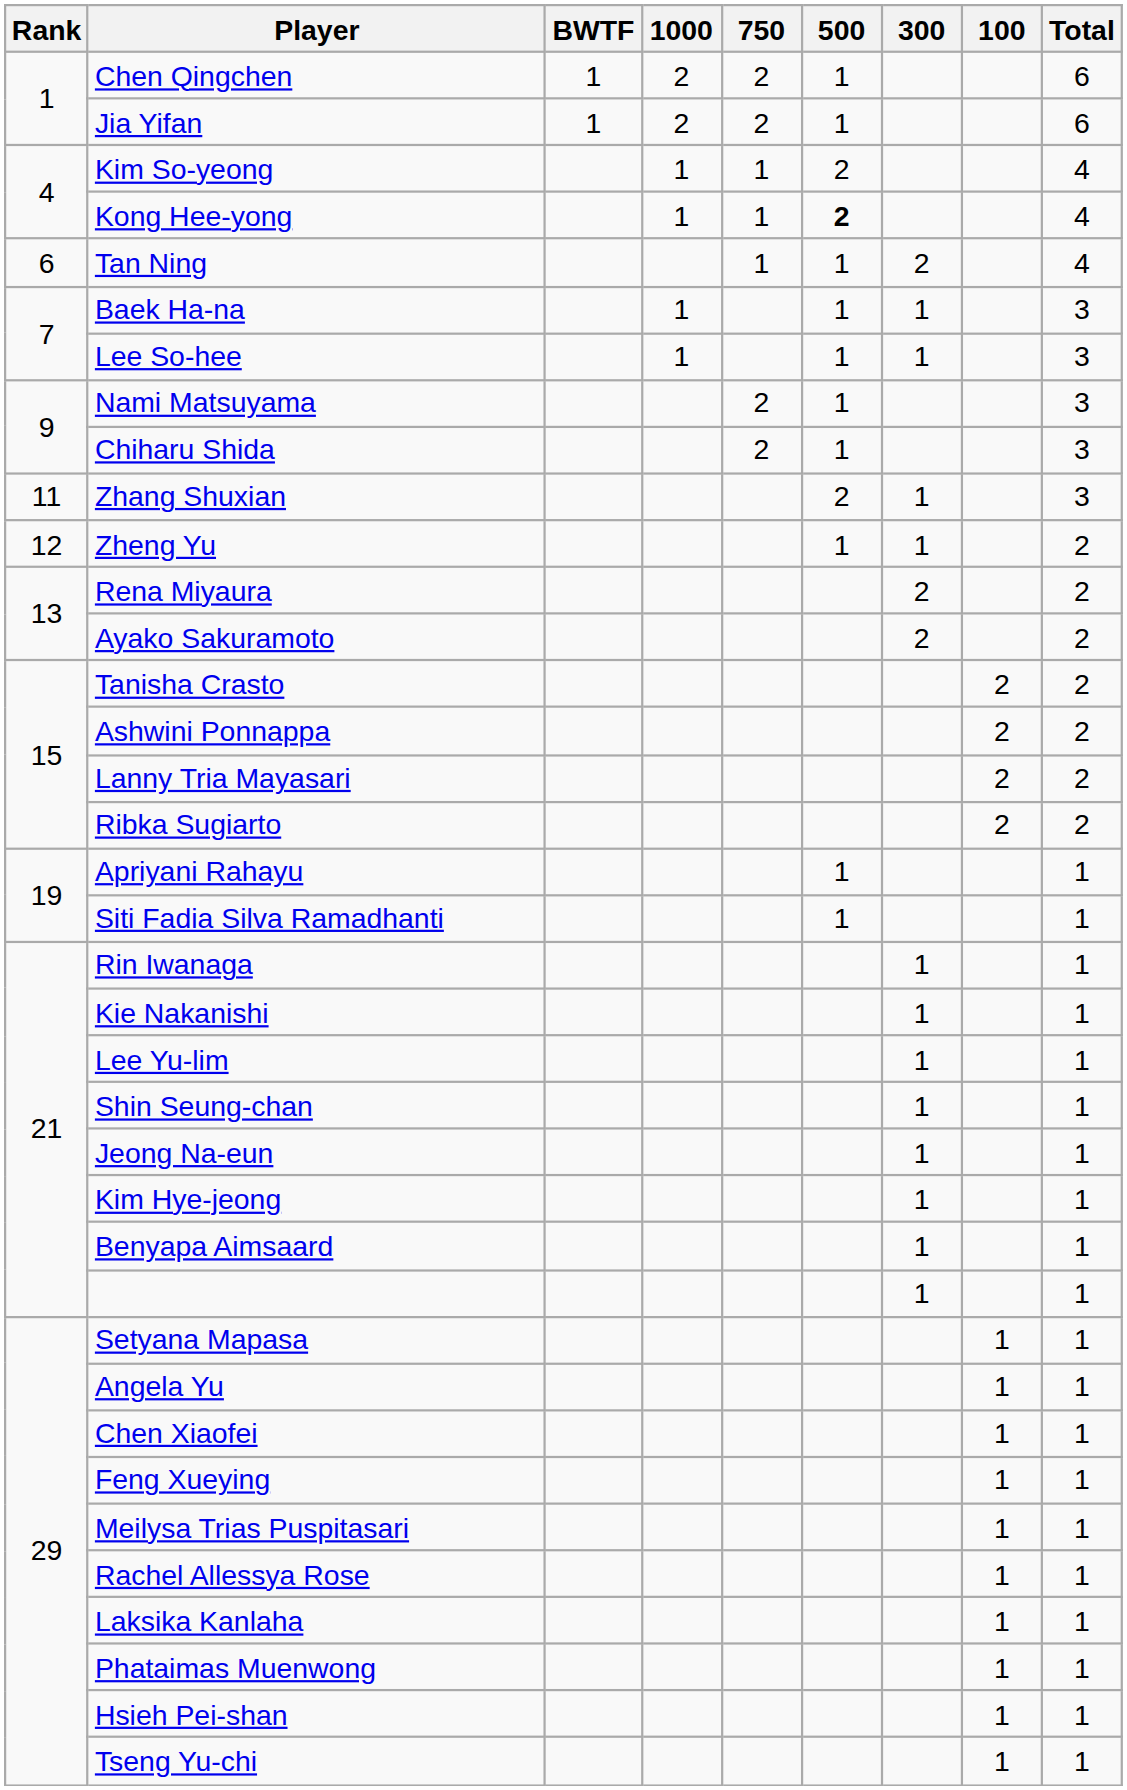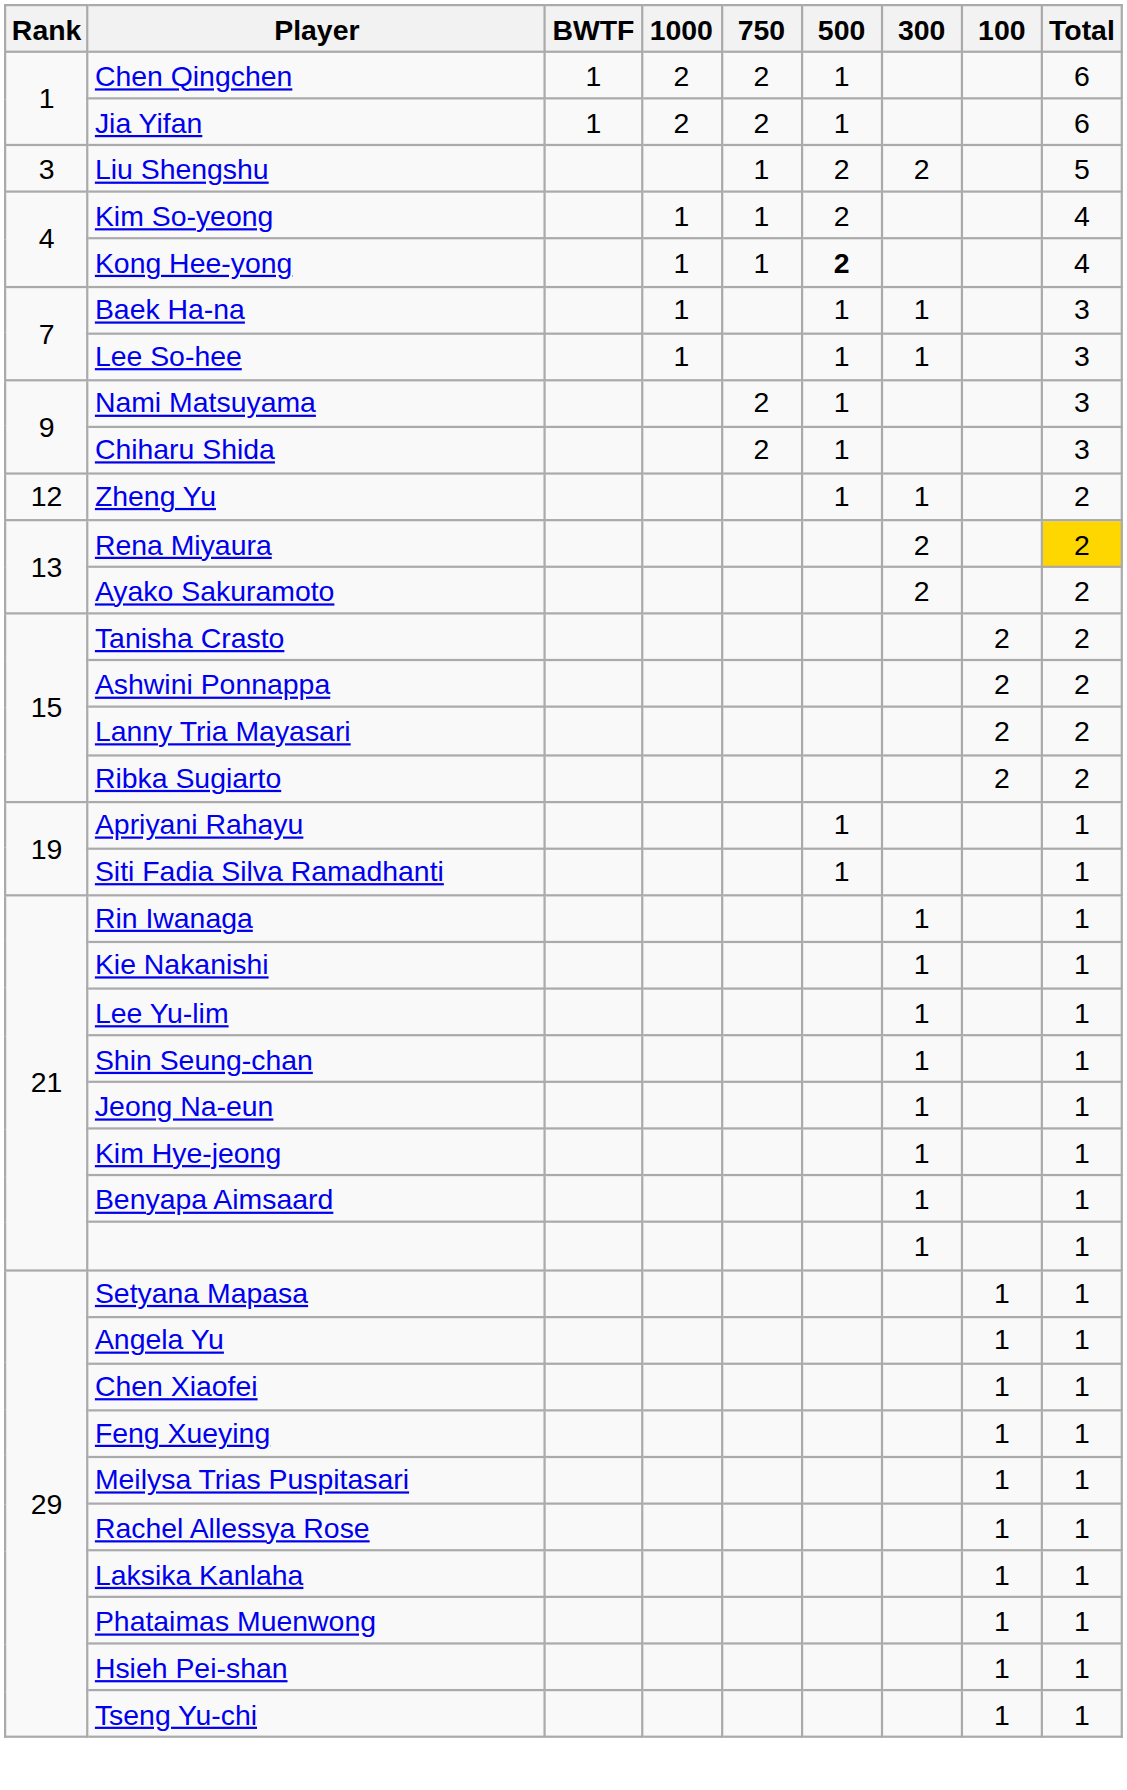 <table class="wikitable" style="font-size:80%; text-align:center">
 <tr>
 <th width="30">Rank</th>
 <th width="200">Player</th>
 <th width="30">BWTF</th>
 <th width="30">1000</th>
 <th width="30">750</th>
 <th width="30">500</th>
 <th width="30">300</th>
 <th width="30">100</th>
 <th width="30">Total</th>
 </tr>
 <tr>
 <td rowspan="2">1</td>
 <td align="left"> <a href='#'>Chen Qingchen</a></td>
 <td>1</td>
 <td>2</td>
 <td>2</td>
 <td>1</td>
 <td></td>
 <td></td>
 <td>6</td>
 </tr>
 <tr>
 <td align="left"> <a href='#'>Jia Yifan</a></td>
 <td>1</td>
 <td>2</td>
 <td>2</td>
 <td>1</td>
 <td></td>
 <td></td>
 <td>6</td>
 </tr>
 <tr>
+<td>3</td>
+<td align="left"> <a href='#'>Liu Shengshu</a></td>
+<td></td>
+<td></td>
+<td>1</td>
+<td>2</td>
+<td>2</td>
+<td></td>
+<td>5</td>
+</tr>
+<tr>
 <td rowspan="2">4</td>
 <td align="left"> <a href='#'>Kim So-yeong</a></td>
 <td></td>
 <td>1</td>
 <td>1</td>
 <td>2</td>
 <td></td>
 <td></td>
 <td>4</td>
 </tr>
 <tr>
 <td align="left"> <a href='#'>Kong Hee-yong</a></td>
 <td></td>
 <td>1</td>
 <td>1</td>
 <td><strong>2</strong></td>
 <td></td>
-<td></td>
-<td>4</td>
-</tr>
-<tr>
-<td>6</td>
-<td align="left"> <a href='#'>Tan Ning</a></td>
-<td></td>
-<td></td>
-<td>1</td>
-<td>1</td>
-<td>2</td>
 <td></td>
 <td>4</td>
 </tr>
 <tr>
 <td rowspan="2">7</td>
 <td align="left"> <a href='#'>Baek Ha-na</a></td>
 <td></td>
 <td>1</td>
 <td></td>
 <td>1</td>
 <td>1</td>
 <td></td>
 <td>3</td>
 </tr>
 <tr>
 <td align="left"> <a href='#'>Lee So-hee</a></td>
 <td></td>
 <td>1</td>
 <td></td>
 <td>1</td>
 <td>1</td>
 <td></td>
 <td>3</td>
 </tr>
 <tr>
 <td rowspan="2">9</td>
 <td align="left"> <a href='#'>Nami Matsuyama</a></td>
 <td></td>
 <td></td>
 <td>2</td>
 <td>1</td>
 <td></td>
 <td></td>
 <td>3</td>
 </tr>
 <tr>
 <td align="left"> <a href='#'>Chiharu Shida</a></td>
 <td></td>
 <td></td>
 <td>2</td>
 <td>1</td>
 <td></td>
 <td></td>
 <td>3</td>
 </tr>
 <tr>
-<td>11</td>
-<td align="left"> <a href='#'>Zhang Shuxian</a></td>
-<td></td>
-<td></td>
-<td></td>
-<td>2</td>
-<td>1</td>
-<td></td>
-<td>3</td>
-</tr>
-<tr>
 <td>12</td>
 <td align="left"> <a href='#'>Zheng Yu</a></td>
 <td></td>
 <td></td>
 <td></td>
 <td>1</td>
 <td>1</td>
 <td></td>
 <td>2</td>
 </tr>
 <tr>
 <td rowspan="2">13</td>
 <td align="left"> <a href='#'>Rena Miyaura</a></td>
 <td></td>
 <td></td>
 <td></td>
 <td></td>
 <td>2</td>
 <td></td>
-<td>2</td>
+<td style="background: gold;">2</td>
 </tr>
 <tr>
 <td align="left"> <a href='#'>Ayako Sakuramoto</a></td>
 <td></td>
 <td></td>
 <td></td>
 <td></td>
 <td>2</td>
 <td></td>
 <td>2</td>
 </tr>
 <tr>
 <td rowspan="4">15</td>
 <td align="left"> <a href='#'>Tanisha Crasto</a></td>
 <td></td>
 <td></td>
 <td></td>
 <td></td>
 <td></td>
 <td>2</td>
 <td>2</td>
 </tr>
 <tr>
 <td align="left"> <a href='#'>Ashwini Ponnappa</a></td>
 <td></td>
 <td></td>
 <td></td>
 <td></td>
 <td></td>
 <td>2</td>
 <td>2</td>
 </tr>
 <tr>
 <td align="left"> <a href='#'>Lanny Tria Mayasari</a></td>
 <td></td>
 <td></td>
 <td></td>
 <td></td>
 <td></td>
 <td>2</td>
 <td>2</td>
 </tr>
 <tr>
 <td align="left"> <a href='#'>Ribka Sugiarto</a></td>
 <td></td>
 <td></td>
 <td></td>
 <td></td>
 <td></td>
 <td>2</td>
 <td>2</td>
 </tr>
 <tr>
 <td rowspan="2">19</td>
 <td align="left"> <a href='#'>Apriyani Rahayu</a></td>
 <td></td>
 <td></td>
 <td></td>
 <td>1</td>
 <td></td>
 <td></td>
 <td>1</td>
 </tr>
 <tr>
 <td align="left"> <a href='#'>Siti Fadia Silva Ramadhanti</a></td>
 <td></td>
 <td></td>
 <td></td>
 <td>1</td>
 <td></td>
 <td></td>
 <td>1</td>
 </tr>
 <tr>
 <td rowspan="8">21</td>
 <td align="left"> <a href='#'>Rin Iwanaga</a></td>
 <td></td>
 <td></td>
 <td></td>
 <td></td>
 <td>1</td>
 <td></td>
 <td>1</td>
 </tr>
 <tr>
 <td align="left"> <a href='#'>Kie Nakanishi</a></td>
 <td></td>
 <td></td>
 <td></td>
 <td></td>
 <td>1</td>
 <td></td>
 <td>1</td>
 </tr>
 <tr>
 <td align="left"> <a href='#'>Lee Yu-lim</a></td>
 <td></td>
 <td></td>
 <td></td>
 <td></td>
 <td>1</td>
 <td></td>
 <td>1</td>
 </tr>
 <tr>
 <td align="left"> <a href='#'>Shin Seung-chan</a></td>
 <td></td>
 <td></td>
 <td></td>
 <td></td>
 <td>1</td>
 <td></td>
 <td>1</td>
 </tr>
 <tr>
 <td align="left"> <a href='#'>Jeong Na-eun</a></td>
 <td></td>
 <td></td>
 <td></td>
 <td></td>
 <td>1</td>
 <td></td>
 <td>1</td>
 </tr>
 <tr>
 <td align="left"> <a href='#'>Kim Hye-jeong</a></td>
 <td></td>
 <td></td>
 <td></td>
 <td></td>
 <td>1</td>
 <td></td>
 <td>1</td>
 </tr>
 <tr>
 <td align="left"> <a href='#'>Benyapa Aimsaard</a></td>
 <td></td>
 <td></td>
 <td></td>
 <td></td>
 <td>1</td>
 <td></td>
 <td>1</td>
 </tr>
 <tr>
 <td align="left"></td>
 <td></td>
 <td></td>
 <td></td>
 <td></td>
 <td>1</td>
 <td></td>
 <td>1</td>
 </tr>
 <tr>
 <td rowspan="10">29</td>
 <td align="left"> <a href='#'>Setyana Mapasa</a></td>
 <td></td>
 <td></td>
 <td></td>
 <td></td>
 <td></td>
 <td>1</td>
 <td>1</td>
 </tr>
 <tr>
 <td align="left"> <a href='#'>Angela Yu</a></td>
 <td></td>
 <td></td>
 <td></td>
 <td></td>
 <td></td>
 <td>1</td>
 <td>1</td>
 </tr>
 <tr>
 <td align="left"> <a href='#'>Chen Xiaofei</a></td>
 <td></td>
 <td></td>
 <td></td>
 <td></td>
 <td></td>
 <td>1</td>
 <td>1</td>
 </tr>
 <tr>
 <td align="left"> <a href='#'>Feng Xueying</a></td>
 <td></td>
 <td></td>
 <td></td>
 <td></td>
 <td></td>
 <td>1</td>
 <td>1</td>
 </tr>
 <tr>
 <td align="left"> <a href='#'>Meilysa Trias Puspitasari</a></td>
 <td></td>
 <td></td>
 <td></td>
 <td></td>
 <td></td>
 <td>1</td>
 <td>1</td>
 </tr>
 <tr>
 <td align="left"> <a href='#'>Rachel Allessya Rose</a></td>
 <td></td>
 <td></td>
 <td></td>
 <td></td>
 <td></td>
 <td>1</td>
 <td>1</td>
 </tr>
 <tr>
 <td align="left"> <a href='#'>Laksika Kanlaha</a></td>
 <td></td>
 <td></td>
 <td></td>
 <td></td>
 <td></td>
 <td>1</td>
 <td>1</td>
 </tr>
 <tr>
 <td align="left"> <a href='#'>Phataimas Muenwong</a></td>
 <td></td>
 <td></td>
 <td></td>
 <td></td>
 <td></td>
 <td>1</td>
 <td>1</td>
 </tr>
 <tr>
 <td align="left"> <a href='#'>Hsieh Pei-shan</a></td>
 <td></td>
 <td></td>
 <td></td>
 <td></td>
 <td></td>
 <td>1</td>
 <td>1</td>
 </tr>
 <tr>
 <td align="left"> <a href='#'>Tseng Yu-chi</a></td>
 <td></td>
 <td></td>
 <td></td>
 <td></td>
 <td></td>
 <td>1</td>
 <td>1</td>
 </tr>
 </table>
